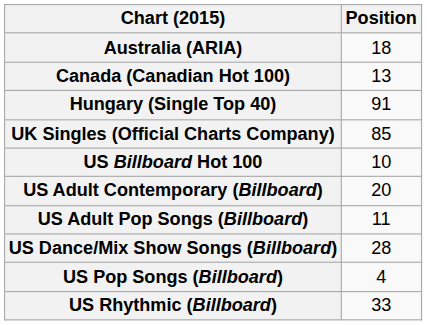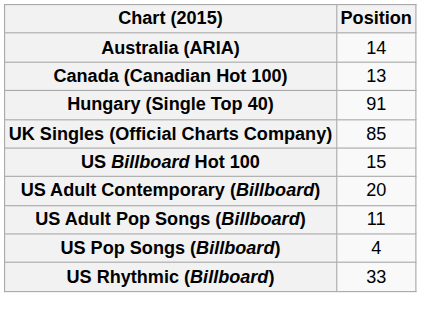 <table class="wikitable sortable plainrowheaders" style="text-align:center">
 <tr>
 <th scope="col">Chart (2015)</th>
 <th scope="col">Position</th>
 </tr>
 <tr>
 <th scope="row">Australia (ARIA)</th>
-<td>18</td>
+<td>14</td>
 </tr>
 <tr>
 <th scope="row">Canada (Canadian Hot 100)</th>
 <td>13</td>
 </tr>
 <tr>
 <th scope="row">Hungary (Single Top 40)</th>
 <td>91</td>
 </tr>
 <tr>
 <th scope="row">UK Singles (Official Charts Company)</th>
 <td>85</td>
 </tr>
 <tr>
 <th scope="row">US <em>Billboard</em> Hot 100</th>
-<td>10</td>
+<td>15</td>
 </tr>
 <tr>
 <th scope="row">US Adult Contemporary (<em>Billboard</em>)</th>
 <td>20</td>
 </tr>
 <tr>
 <th scope="row">US Adult Pop Songs (<em>Billboard</em>)</th>
 <td>11</td>
 </tr>
 <tr>
-<th scope="row">US Dance/Mix Show Songs (<em>Billboard</em>)</th>
-<td>28</td>
-</tr>
-<tr>
 <th scope="row">US Pop Songs (<em>Billboard</em>)</th>
 <td>4</td>
 </tr>
 <tr>
 <th scope="row">US Rhythmic (<em>Billboard</em>)</th>
 <td>33</td>
 </tr>
 </table>
